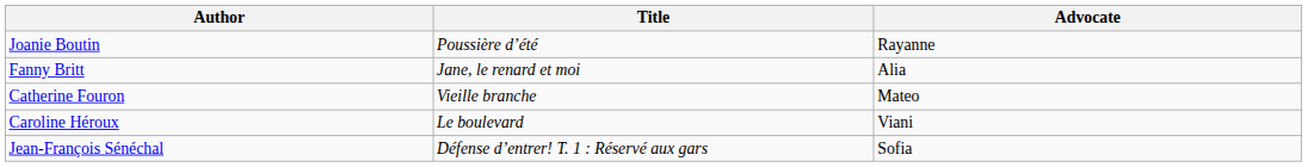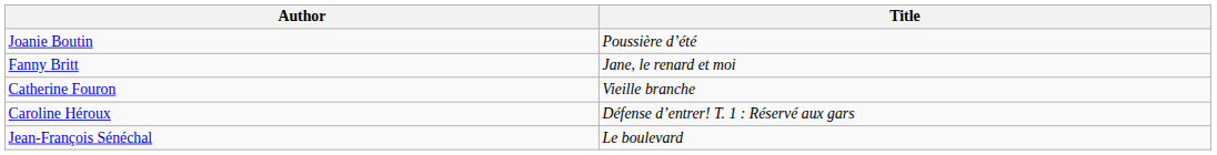 <table class="wikitable" style="width:100%;">
 <tr>
 <th width=33%>Author</th>
 <th width=34%>Title</th>
-<th width=34%>Advocate</th>
 </tr>
 <tr>
 <td><a href='#'>Joanie Boutin</a></td>
 <td><em>Poussière d’été</em></td>
-<td>Rayanne</td>
 </tr>
 <tr>
 <td><a href='#'>Fanny Britt</a></td>
 <td><em>Jane, le renard et moi</em></td>
-<td>Alia</td>
 </tr>
 <tr>
 <td><a href='#'>Catherine Fouron</a></td>
 <td><em>Vieille branche</em></td>
-<td>Mateo</td>
 </tr>
 <tr>
 <td><a href='#'>Caroline Héroux</a></td>
-<td><em>Le boulevard</em></td>
-<td>Viani</td>
+<td><em>Défense d’entrer! T. 1 : Réservé aux gars</em></td>
 </tr>
 <tr>
 <td><a href='#'>Jean-François Sénéchal</a></td>
-<td><em>Défense d’entrer! T. 1 : Réservé aux gars</em></td>
-<td>Sofia</td>
+<td><em>Le boulevard</em></td>
 </tr>
 </table>
